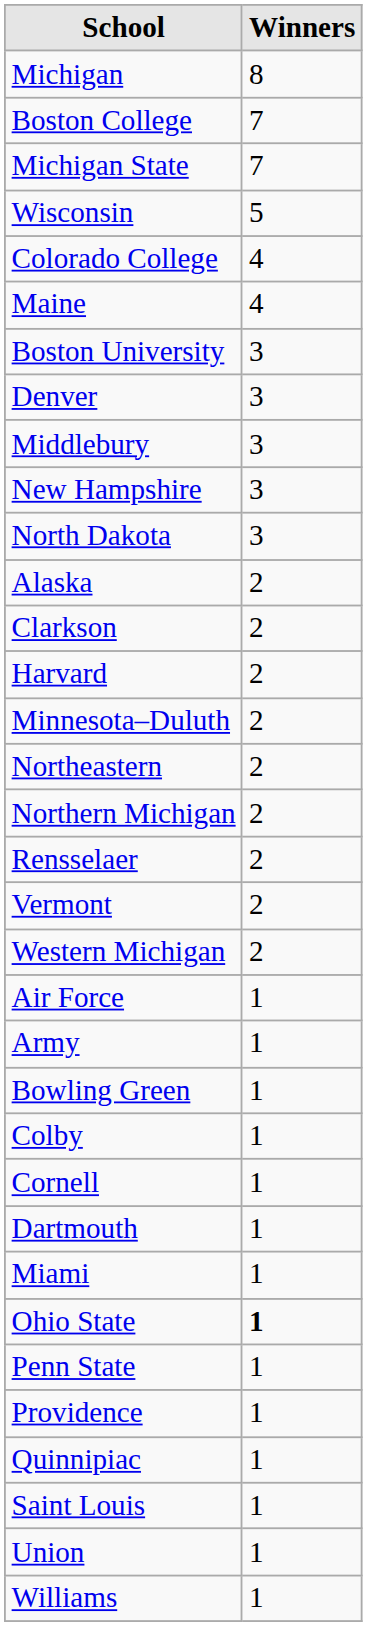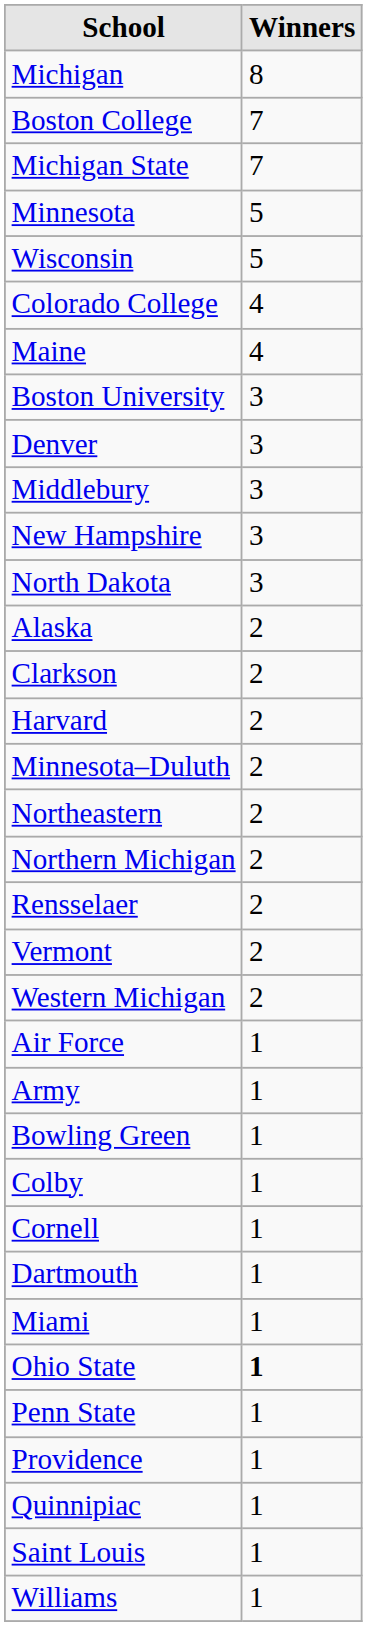 <table class="wikitable">
 <tr>
 <th style="background:#e5e5e5;">School</th>
 <th style="background:#e5e5e5;">Winners</th>
 </tr>
 <tr>
 <td><a href='#'>Michigan</a></td>
 <td>8</td>
 </tr>
 <tr>
 <td><a href='#'>Boston College</a></td>
 <td>7</td>
 </tr>
 <tr>
 <td><a href='#'>Michigan State</a></td>
 <td>7</td>
+</tr>
+<tr>
+<td><a href='#'>Minnesota</a></td>
+<td>5</td>
 </tr>
 <tr>
 <td><a href='#'>Wisconsin</a></td>
 <td>5</td>
 </tr>
 <tr>
 <td><a href='#'>Colorado College</a></td>
 <td>4</td>
 </tr>
 <tr>
 <td><a href='#'>Maine</a></td>
 <td>4</td>
 </tr>
 <tr>
 <td><a href='#'>Boston University</a></td>
 <td>3</td>
 </tr>
 <tr>
 <td><a href='#'>Denver</a></td>
 <td>3</td>
 </tr>
 <tr>
 <td><a href='#'>Middlebury</a></td>
 <td>3</td>
 </tr>
 <tr>
 <td><a href='#'>New Hampshire</a></td>
 <td>3</td>
 </tr>
 <tr>
 <td><a href='#'>North Dakota</a></td>
 <td>3</td>
 </tr>
 <tr>
 <td><a href='#'>Alaska</a></td>
 <td>2</td>
 </tr>
 <tr>
 <td><a href='#'>Clarkson</a></td>
 <td>2</td>
 </tr>
 <tr>
 <td><a href='#'>Harvard</a></td>
 <td>2</td>
 </tr>
 <tr>
 <td><a href='#'>Minnesota–Duluth</a></td>
 <td>2</td>
 </tr>
 <tr>
 <td><a href='#'>Northeastern</a></td>
 <td>2</td>
 </tr>
 <tr>
 <td><a href='#'>Northern Michigan</a></td>
 <td>2</td>
 </tr>
 <tr>
 <td><a href='#'>Rensselaer</a></td>
 <td>2</td>
 </tr>
 <tr>
 <td><a href='#'>Vermont</a></td>
 <td>2</td>
 </tr>
 <tr>
 <td><a href='#'>Western Michigan</a></td>
 <td>2</td>
 </tr>
 <tr>
 <td><a href='#'>Air Force</a></td>
 <td>1</td>
 </tr>
 <tr>
 <td><a href='#'>Army</a></td>
 <td>1</td>
 </tr>
 <tr>
 <td><a href='#'>Bowling Green</a></td>
 <td>1</td>
 </tr>
 <tr>
 <td><a href='#'>Colby</a></td>
 <td>1</td>
 </tr>
 <tr>
 <td><a href='#'>Cornell</a></td>
 <td>1</td>
 </tr>
 <tr>
 <td><a href='#'>Dartmouth</a></td>
 <td>1</td>
 </tr>
 <tr>
 <td><a href='#'>Miami</a></td>
 <td>1</td>
 </tr>
 <tr>
 <td><a href='#'>Ohio State</a></td>
 <td><strong>1</strong></td>
 </tr>
 <tr>
 <td><a href='#'>Penn State</a></td>
 <td>1</td>
 </tr>
 <tr>
 <td><a href='#'>Providence</a></td>
 <td>1</td>
 </tr>
 <tr>
 <td><a href='#'>Quinnipiac</a></td>
 <td>1</td>
 </tr>
 <tr>
 <td><a href='#'>Saint Louis</a></td>
 <td>1</td>
 </tr>
 <tr>
-<td><a href='#'>Union</a></td>
-<td>1</td>
-</tr>
-<tr>
 <td><a href='#'>Williams</a></td>
 <td>1</td>
 </tr>
 </table>
